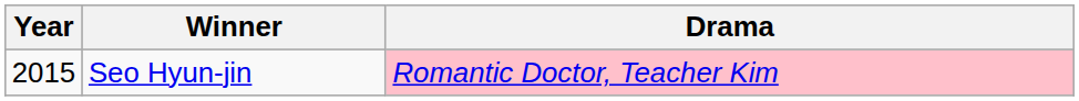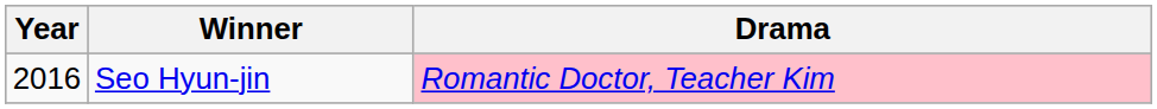 <table class="wikitable" style="width:600px">
 <tr>
 <th width=10>Year</th>
 <th>Winner</th>
 <th>Drama</th>
 </tr>
 <tr>
-<td>2015</td>
+<td>2016</td>
 <td><a href='#'>Seo Hyun-jin</a></td>
 <td style="background: pink;"><em><a href='#'>Romantic Doctor, Teacher Kim</a></em></td>
 </tr>
 </table>
